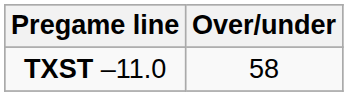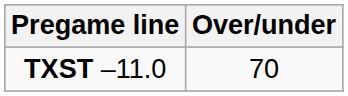 <table class="wikitable">
 <tr align="center">
 <th style=>Pregame line</th>
 <th style=>Over/under</th>
 </tr>
 <tr align="center">
 <td><strong>TXST</strong> –11.0</td>
-<td>58</td>
+<td>70</td>
 </tr>
 </table>
